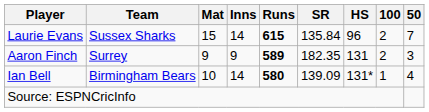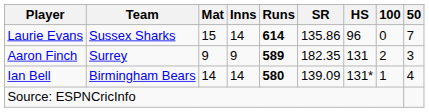 <table class="wikitable">
 <tr>
 <th>Player</th>
 <th>Team</th>
 <th>Mat</th>
 <th>Inns</th>
 <th>Runs</th>
 <th>SR</th>
 <th>HS</th>
 <th>100</th>
 <th>50</th>
 </tr>
 <tr>
 <td><a href='#'>Laurie Evans</a></td>
 <td><a href='#'>Sussex Sharks</a></td>
 <td>15</td>
 <td>14</td>
-<td><strong>615</strong></td>
-<td>135.84</td>
+<td><strong>614</strong></td>
+<td>135.86</td>
 <td>96</td>
-<td>2</td>
+<td>0</td>
 <td>7</td>
 </tr>
 <tr>
 <td><a href='#'>Aaron Finch</a></td>
 <td><a href='#'>Surrey</a></td>
 <td>9</td>
 <td>9</td>
 <td><strong>589</strong></td>
 <td>182.35</td>
 <td>131</td>
 <td>2</td>
 <td>3</td>
 </tr>
 <tr>
 <td><a href='#'>Ian Bell</a></td>
 <td><a href='#'>Birmingham Bears</a></td>
-<td>10</td>
+<td>14</td>
 <td>14</td>
 <td><strong>580</strong></td>
 <td>139.09</td>
 <td>131*</td>
 <td>1</td>
 <td>4</td>
 </tr>
 <tr>
 <td colspan="8"> Source: ESPNCricInfo</td>
 <td></td>
 </tr>
 </table>
